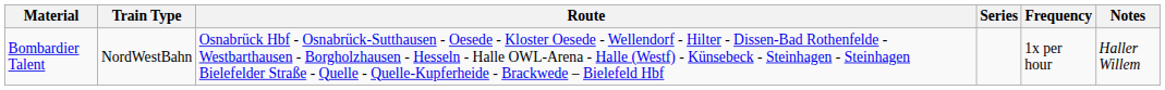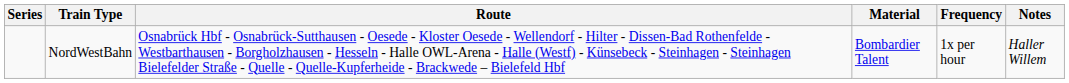 <table class="wikitable vatop">
 <tr>
-<th>Material</th>
+<th>Series</th>
 <th>Train Type</th>
 <th>Route</th>
-<th>Series</th>
+<th>Material</th>
 <th>Frequency</th>
 <th>Notes</th>
 </tr>
 <tr>
-<td><a href='#'>Bombardier Talent</a></td>
+<td></td>
 <td>NordWestBahn</td>
 <td><a href='#'>Osnabrück Hbf</a> - <a href='#'>Osnabrück-Sutthausen</a> - <a href='#'>Oesede</a> - <a href='#'>Kloster Oesede</a> - <a href='#'>Wellendorf</a> - <a href='#'>Hilter</a> - <a href='#'>Dissen-Bad Rothenfelde</a> - <a href='#'>Westbarthausen</a> - <a href='#'>Borgholzhausen</a> - <a href='#'>Hesseln</a> - Halle OWL-Arena - <a href='#'>Halle (Westf)</a> - <a href='#'>Künsebeck</a> - <a href='#'>Steinhagen</a> - <a href='#'>Steinhagen Bielefelder Straße</a> - <a href='#'>Quelle</a> - <a href='#'>Quelle-Kupferheide</a> - <a href='#'>Brackwede</a> – <a href='#'>Bielefeld Hbf</a></td>
-<td></td>
+<td><a href='#'>Bombardier Talent</a></td>
 <td>1x per hour</td>
 <td><em>Haller Willem</em></td>
 </tr>
 </table>
